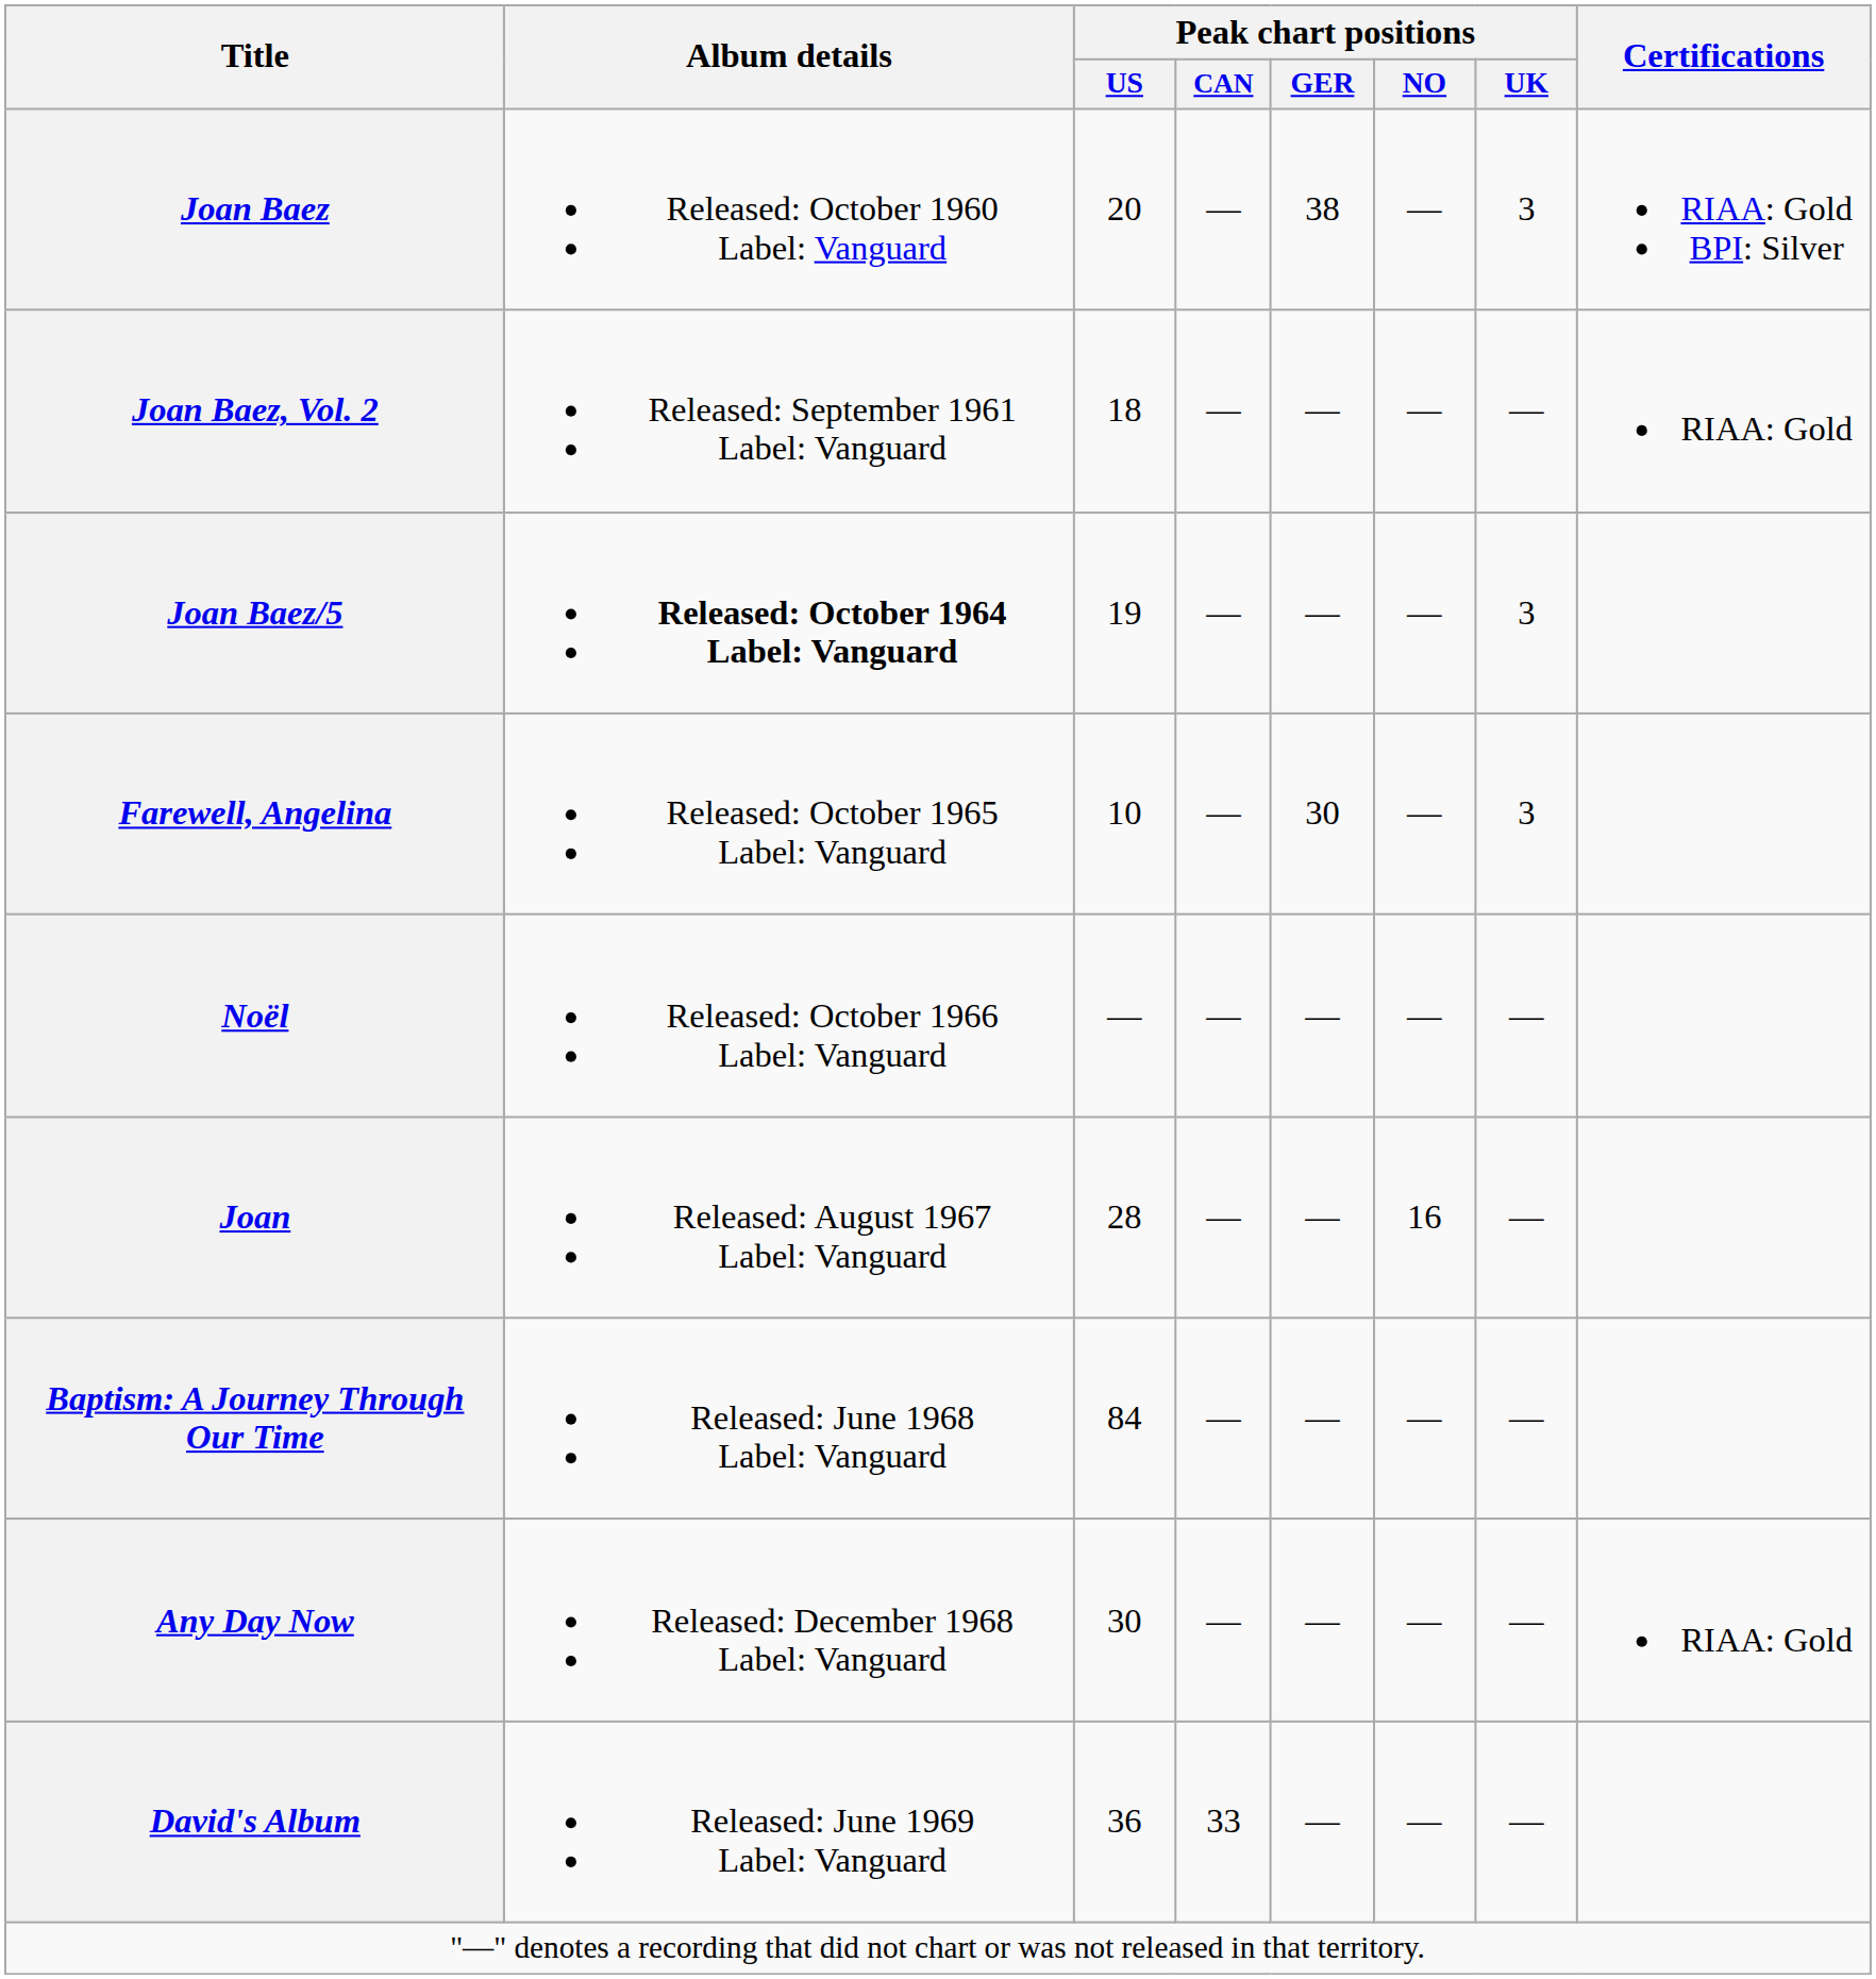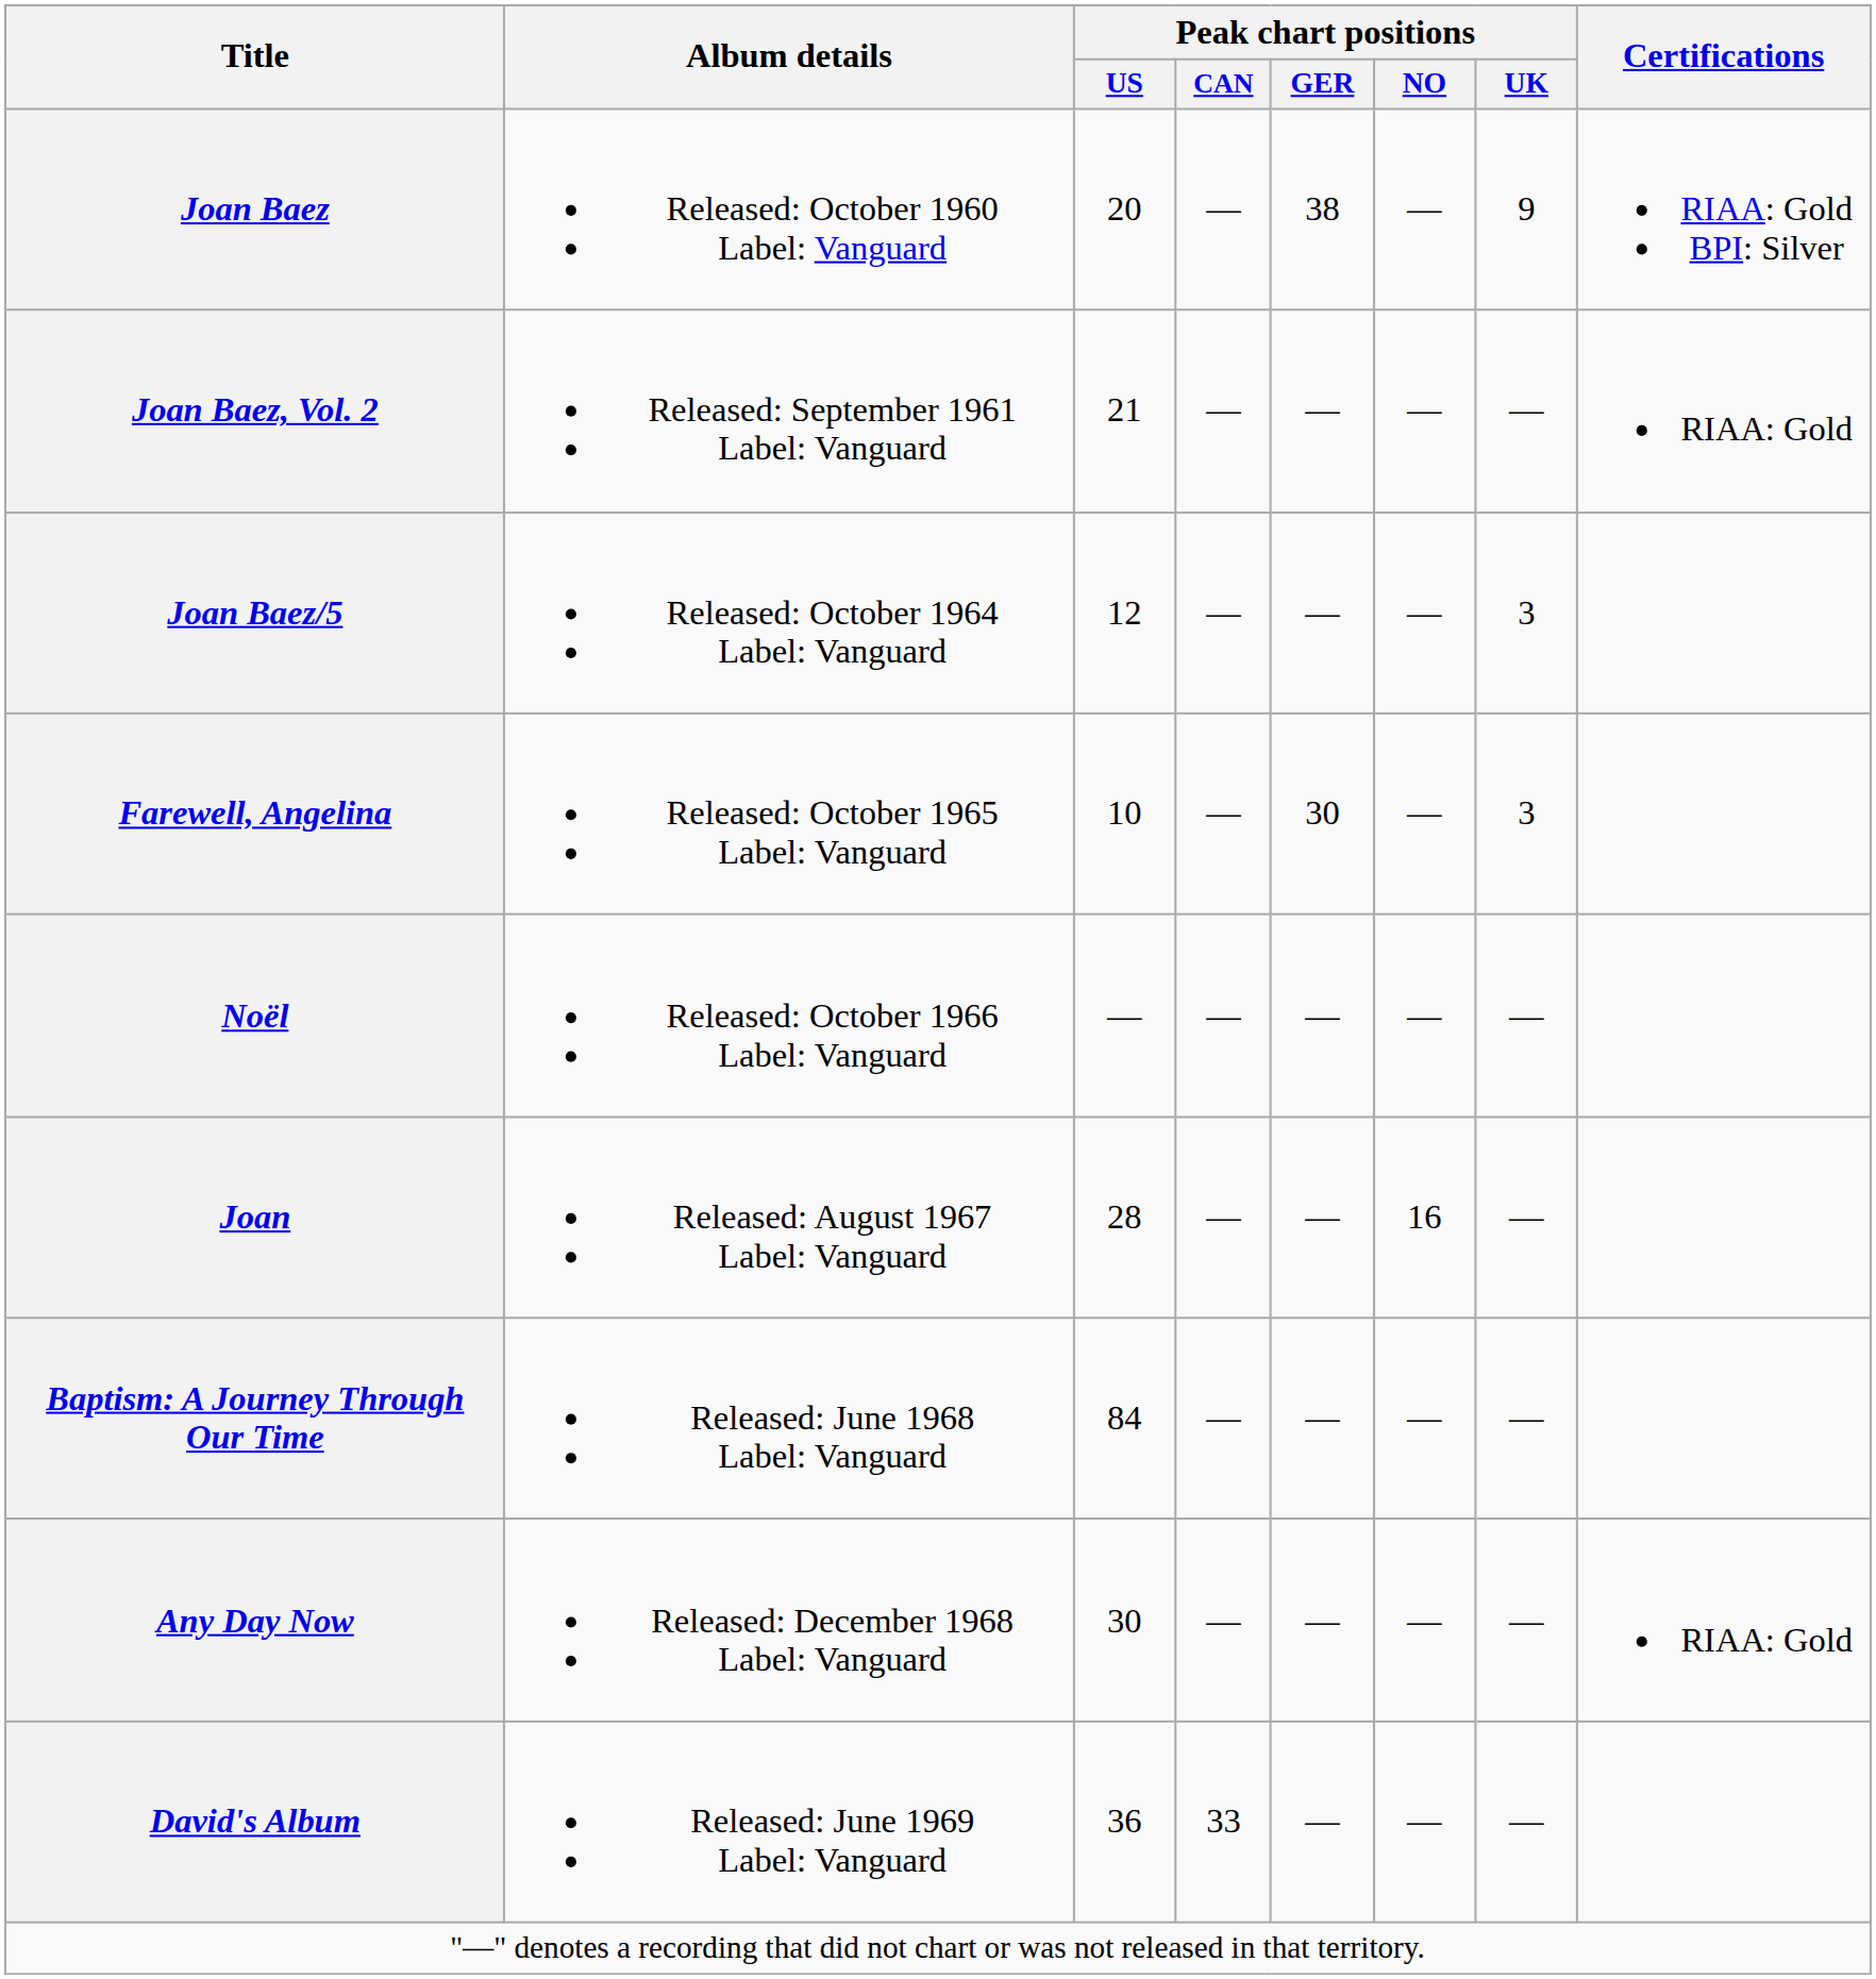 <table class="wikitable plainrowheaders" style="text-align:center;" border="1">
 <tr>
 <th scope="col" rowspan="2" style="width:14em;">Title</th>
 <th scope="col" rowspan="2" style="width:16em;">Album details</th>
 <th colspan="5" scope="col">Peak chart positions</th>
 <th scope="col" rowspan="2" style="width:8em;"><a href='#'>Certifications</a></th>
 </tr>
 <tr>
 <th scope="col" style="width:3em;font-size:85%;"><a href='#'>US</a><br></th>
 <th scope="col" style="width:3em;font-size:80%;"><a href='#'>CAN</a><br></th>
 <th scope="col" style="width:3em;font-size:85%;"><a href='#'>GER</a> <br></th>
 <th scope="col" style="width:3em;font-size:85%;"><a href='#'>NO</a> <br></th>
 <th scope="col" style="width:3em;font-size:85%;"><a href='#'>UK</a> <br></th>
 </tr>
 <tr>
 <th scope="row"><em><a href='#'>Joan Baez</a></em></th>
 <td><br><ul><li>Released: October 1960</li><li>Label: <a href='#'>Vanguard</a></li></ul></td>
 <td>20</td>
 <td>—</td>
 <td>38</td>
 <td>—</td>
-<td>3</td>
+<td>9</td>
 <td><br><ul><li><a href='#'>RIAA</a>: Gold</li><li><a href='#'>BPI</a>: Silver</li></ul></td>
 </tr>
 <tr>
 <th scope="row"><em><a href='#'>Joan Baez, Vol. 2</a></em></th>
 <td><br><ul><li>Released: September 1961</li><li>Label: Vanguard</li></ul></td>
-<td>18</td>
+<td>21</td>
 <td>—</td>
 <td>—</td>
 <td>—</td>
 <td>—</td>
 <td><br><ul><li>RIAA: Gold</li></ul></td>
 </tr>
 <tr>
 <th scope="row"><em><a href='#'>Joan Baez/5</a></em></th>
-<td><strong><br><ul><li>Released: October 1964</li><li>Label: Vanguard</li></ul></strong></td>
-<td>19</td>
+<td><br><ul><li>Released: October 1964</li><li>Label: Vanguard</li></ul></td>
+<td>12</td>
 <td>—</td>
 <td>—</td>
 <td>—</td>
 <td>3</td>
 <td></td>
 </tr>
 <tr>
 <th scope="row"><em><a href='#'>Farewell, Angelina</a></em></th>
 <td><br><ul><li>Released: October 1965</li><li>Label: Vanguard</li></ul></td>
 <td>10</td>
 <td>—</td>
 <td>30</td>
 <td>—</td>
 <td>3</td>
 <td></td>
 </tr>
 <tr>
 <th scope="row"><em><a href='#'>Noël</a></em></th>
 <td><br><ul><li>Released: October 1966</li><li>Label: Vanguard</li></ul></td>
 <td>—</td>
 <td>—</td>
 <td>—</td>
 <td>—</td>
 <td>—</td>
 <td></td>
 </tr>
 <tr>
 <th scope="row"><em><a href='#'>Joan</a></em></th>
 <td><br><ul><li>Released: August 1967</li><li>Label: Vanguard</li></ul></td>
 <td>28</td>
 <td>—</td>
 <td>—</td>
 <td>16</td>
 <td>—</td>
 <td></td>
 </tr>
 <tr>
 <th scope="row"><em><a href='#'>Baptism: A Journey Through Our Time</a></em></th>
 <td><br><ul><li>Released: June 1968</li><li>Label: Vanguard</li></ul></td>
 <td>84</td>
 <td>—</td>
 <td>—</td>
 <td>—</td>
 <td>—</td>
 <td></td>
 </tr>
 <tr>
 <th scope="row"><em><a href='#'>Any Day Now</a></em></th>
 <td><br><ul><li>Released: December 1968</li><li>Label: Vanguard</li></ul></td>
 <td>30</td>
 <td>—</td>
 <td>—</td>
 <td>—</td>
 <td>—</td>
 <td><br><ul><li>RIAA: Gold</li></ul></td>
 </tr>
 <tr>
 <th scope="row"><em><a href='#'>David's Album</a></em></th>
 <td><br><ul><li>Released: June 1969</li><li>Label: Vanguard</li></ul></td>
 <td>36</td>
 <td>33</td>
 <td>—</td>
 <td>—</td>
 <td>—</td>
 <td></td>
 </tr>
 <tr>
 <td colspan="11" style="font-size:90%">"—" denotes a recording that did not chart or was not released in that territory.</td>
 </tr>
 </table>
